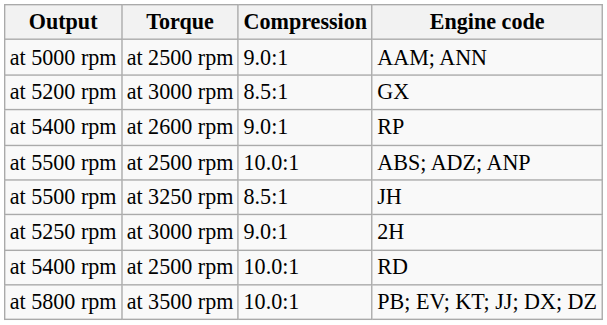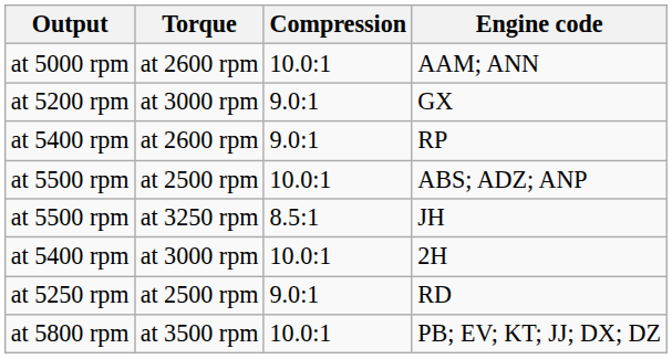 <table class="wikitable">
 <tr>
 <th>Output</th>
 <th>Torque</th>
 <th>Compression</th>
 <th>Engine code</th>
 </tr>
 <tr>
 <td> at 5000 rpm</td>
-<td> at 2500 rpm</td>
-<td>9.0:1</td>
+<td> at 2600 rpm</td>
+<td>10.0:1</td>
 <td>AAM; ANN</td>
 </tr>
 <tr>
 <td> at 5200 rpm</td>
 <td> at 3000 rpm</td>
-<td>8.5:1</td>
+<td>9.0:1</td>
 <td>GX</td>
 </tr>
 <tr>
 <td> at 5400 rpm</td>
 <td> at 2600 rpm</td>
 <td>9.0:1</td>
 <td>RP</td>
 </tr>
 <tr>
 <td> at 5500 rpm</td>
 <td> at 2500 rpm</td>
 <td>10.0:1</td>
 <td>ABS; ADZ; ANP</td>
 </tr>
 <tr>
 <td> at 5500 rpm</td>
 <td> at 3250 rpm</td>
 <td>8.5:1</td>
 <td>JH</td>
 </tr>
 <tr>
-<td> at 5250 rpm</td>
+<td> at 5400 rpm</td>
 <td> at 3000 rpm</td>
-<td>9.0:1</td>
+<td>10.0:1</td>
 <td>2H</td>
 </tr>
 <tr>
-<td> at 5400 rpm</td>
+<td> at 5250 rpm</td>
 <td> at 2500 rpm</td>
-<td>10.0:1</td>
+<td>9.0:1</td>
 <td>RD</td>
 </tr>
 <tr>
 <td> at 5800 rpm</td>
 <td> at 3500 rpm</td>
 <td>10.0:1</td>
 <td>PB; EV; KT; JJ; DX; DZ</td>
 </tr>
 </table>
